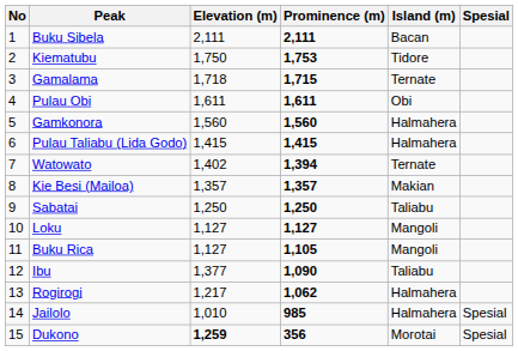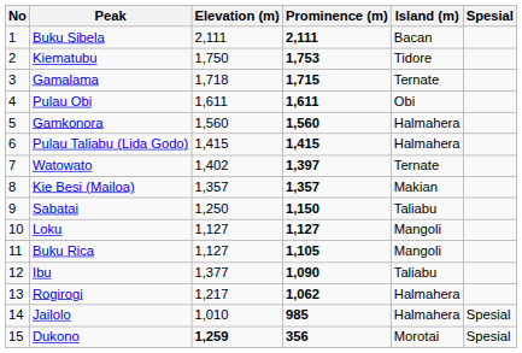 <table class="wikitable sortable">
 <tr>
 <th>No</th>
 <th>Peak</th>
 <th>Elevation (m)</th>
 <th>Prominence (m)</th>
 <th>Island (m)</th>
 <th>Spesial</th>
 </tr>
 <tr>
 <td>1</td>
 <td><a href='#'>Buku Sibela</a></td>
 <td>2,111</td>
 <td><strong>2,111</strong></td>
 <td>Bacan</td>
 <td></td>
 </tr>
 <tr>
 <td>2</td>
 <td><a href='#'>Kiematubu</a></td>
 <td>1,750</td>
 <td><strong>1,753</strong></td>
 <td>Tidore</td>
 <td></td>
 </tr>
 <tr>
 <td>3</td>
 <td><a href='#'>Gamalama</a></td>
 <td>1,718</td>
 <td><strong>1,715</strong></td>
 <td>Ternate</td>
 <td></td>
 </tr>
 <tr>
 <td>4</td>
 <td><a href='#'>Pulau Obi</a></td>
 <td>1,611</td>
 <td><strong>1,611</strong></td>
 <td>Obi</td>
 <td></td>
 </tr>
 <tr>
 <td>5</td>
 <td><a href='#'>Gamkonora</a></td>
 <td>1,560</td>
 <td><strong>1,560</strong></td>
 <td>Halmahera</td>
 <td></td>
 </tr>
 <tr>
 <td>6</td>
 <td><a href='#'>Pulau Taliabu (Lida Godo)</a></td>
 <td>1,415</td>
 <td><strong>1,415</strong></td>
 <td>Halmahera</td>
 <td></td>
 </tr>
 <tr>
 <td>7</td>
 <td><a href='#'>Watowato</a></td>
 <td>1,402</td>
-<td><strong>1,394</strong></td>
+<td><strong>1,397</strong></td>
 <td>Ternate</td>
 <td></td>
 </tr>
 <tr>
 <td>8</td>
 <td><a href='#'>Kie Besi (Mailoa)</a></td>
 <td>1,357</td>
 <td><strong>1,357</strong></td>
 <td>Makian</td>
 <td></td>
 </tr>
 <tr>
 <td>9</td>
 <td><a href='#'>Sabatai</a></td>
 <td>1,250</td>
-<td><strong>1,250</strong></td>
+<td><strong>1,150</strong></td>
 <td>Taliabu</td>
 <td></td>
 </tr>
 <tr>
 <td>10</td>
 <td><a href='#'>Loku</a></td>
 <td>1,127</td>
 <td><strong>1,127</strong></td>
 <td>Mangoli</td>
 <td></td>
 </tr>
 <tr>
 <td>11</td>
 <td><a href='#'>Buku Rica</a></td>
 <td>1,127</td>
 <td><strong>1,105</strong></td>
 <td>Mangoli</td>
 <td></td>
 </tr>
 <tr>
 <td>12</td>
 <td><a href='#'>Ibu</a></td>
 <td>1,377</td>
 <td><strong>1,090</strong></td>
 <td>Taliabu</td>
 <td></td>
 </tr>
 <tr>
 <td>13</td>
 <td><a href='#'>Rogirogi</a></td>
 <td>1,217</td>
 <td><strong>1,062</strong></td>
 <td>Halmahera</td>
 <td></td>
 </tr>
 <tr>
 <td>14</td>
 <td><a href='#'>Jailolo</a></td>
 <td>1,010</td>
 <td><strong>985</strong></td>
 <td>Halmahera</td>
 <td>Spesial</td>
 </tr>
 <tr>
 <td>15</td>
 <td><a href='#'>Dukono</a></td>
 <td><strong>1,259</strong></td>
 <td><strong>356</strong></td>
 <td>Morotai</td>
 <td>Spesial</td>
 </tr>
 </table>
